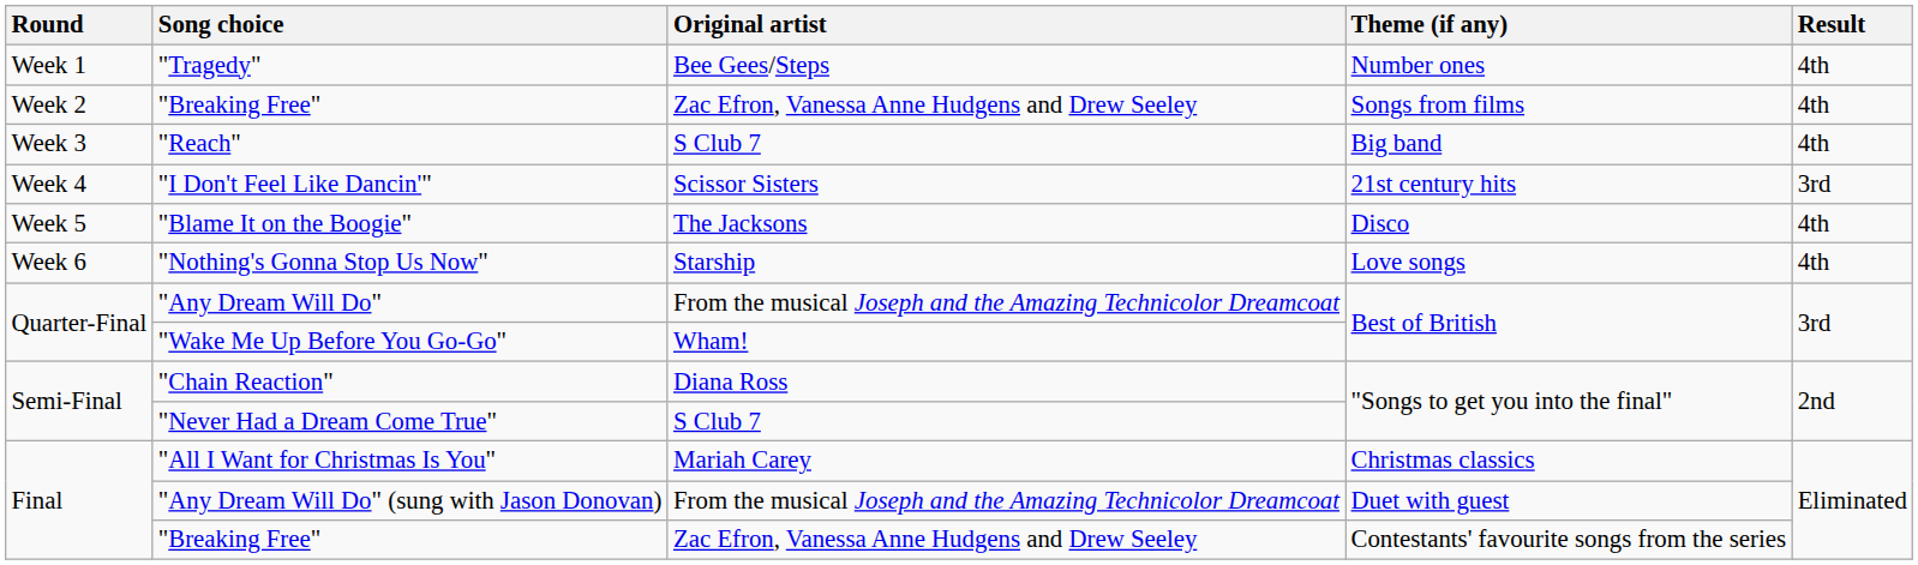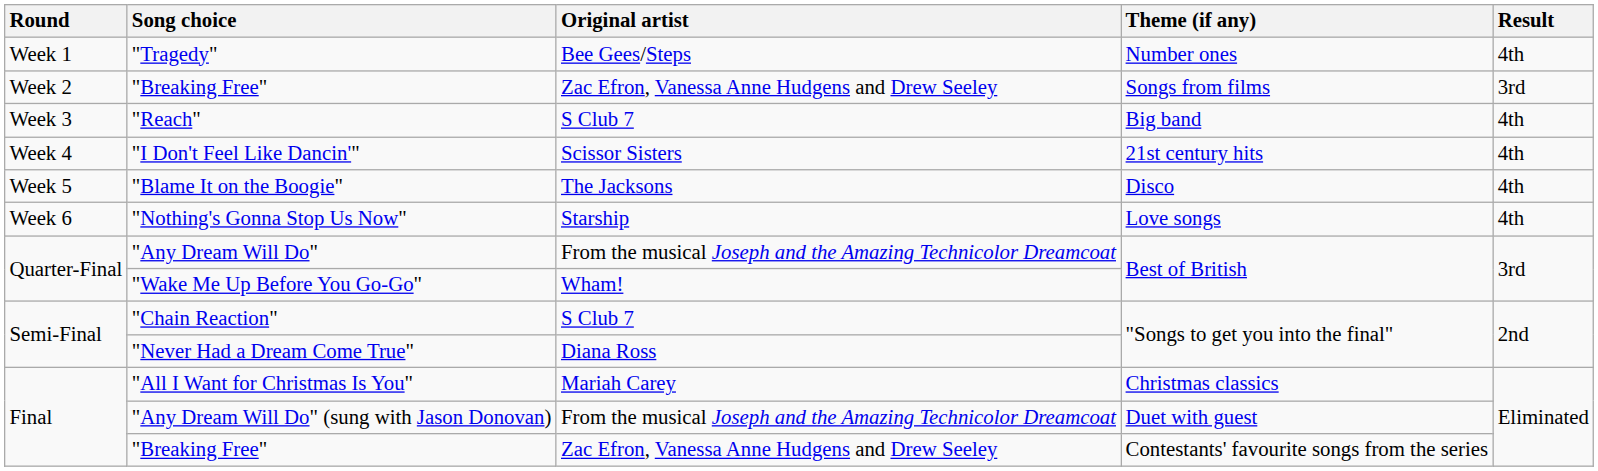 <table class="wikitable">
 <tr>
 <th style="text-align:left">Round</th>
 <th style="text-align:left">Song choice</th>
 <th style="text-align:left">Original artist</th>
 <th style="text-align:left">Theme (if any)</th>
 <th style="text-align:left">Result</th>
 </tr>
 <tr>
 <td>Week 1</td>
 <td>"<a href='#'>Tragedy</a>"</td>
 <td><a href='#'>Bee Gees</a>/<a href='#'>Steps</a></td>
 <td><a href='#'>Number ones</a></td>
 <td>4th</td>
 </tr>
 <tr>
 <td>Week 2</td>
 <td>"<a href='#'>Breaking Free</a>"</td>
 <td><a href='#'>Zac Efron</a>, <a href='#'>Vanessa Anne Hudgens</a> and <a href='#'>Drew Seeley</a></td>
 <td><a href='#'>Songs from films</a></td>
-<td>4th</td>
+<td>3rd</td>
 </tr>
 <tr>
 <td>Week 3</td>
 <td>"<a href='#'>Reach</a>"</td>
 <td><a href='#'>S Club 7</a></td>
 <td><a href='#'>Big band</a></td>
 <td>4th</td>
 </tr>
 <tr>
 <td>Week 4</td>
 <td>"<a href='#'>I Don't Feel Like Dancin'</a>"</td>
 <td><a href='#'>Scissor Sisters</a></td>
 <td><a href='#'>21st century hits</a></td>
-<td>3rd</td>
+<td>4th</td>
 </tr>
 <tr>
 <td>Week 5</td>
 <td>"<a href='#'>Blame It on the Boogie</a>"</td>
 <td><a href='#'>The Jacksons</a></td>
 <td><a href='#'>Disco</a></td>
 <td>4th</td>
 </tr>
 <tr>
 <td>Week 6</td>
 <td>"<a href='#'>Nothing's Gonna Stop Us Now</a>"</td>
 <td><a href='#'>Starship</a></td>
 <td><a href='#'>Love songs</a></td>
 <td>4th</td>
 </tr>
 <tr>
 <td rowspan="2">Quarter-Final</td>
 <td>"<a href='#'>Any Dream Will Do</a>"</td>
 <td>From the musical <em><a href='#'>Joseph and the Amazing Technicolor Dreamcoat</a></em></td>
 <td rowspan="2"><a href='#'>Best of British</a></td>
 <td rowspan="2">3rd</td>
 </tr>
 <tr>
 <td>"<a href='#'>Wake Me Up Before You Go-Go</a>"</td>
 <td><a href='#'>Wham!</a></td>
 </tr>
 <tr>
 <td rowspan="2">Semi-Final</td>
 <td>"<a href='#'>Chain Reaction</a>"</td>
-<td><a href='#'>Diana Ross</a></td>
+<td><a href='#'>S Club 7</a></td>
 <td rowspan="2">"Songs to get you into the final"</td>
 <td rowspan="2">2nd</td>
 </tr>
 <tr>
 <td>"<a href='#'>Never Had a Dream Come True</a>"</td>
-<td><a href='#'>S Club 7</a></td>
+<td><a href='#'>Diana Ross</a></td>
 </tr>
 <tr>
 <td rowspan="3">Final</td>
 <td>"<a href='#'>All I Want for Christmas Is You</a>"</td>
 <td><a href='#'>Mariah Carey</a></td>
 <td><a href='#'>Christmas classics</a></td>
 <td rowspan="3">Eliminated</td>
 </tr>
 <tr>
 <td>"<a href='#'>Any Dream Will Do</a>" (sung with <a href='#'>Jason Donovan</a>)</td>
 <td>From the musical <em><a href='#'>Joseph and the Amazing Technicolor Dreamcoat</a></em></td>
 <td><a href='#'>Duet with guest</a></td>
 </tr>
 <tr>
 <td>"<a href='#'>Breaking Free</a>"</td>
 <td><a href='#'>Zac Efron</a>, <a href='#'>Vanessa Anne Hudgens</a> and <a href='#'>Drew Seeley</a></td>
 <td>Contestants' favourite songs from the series</td>
 </tr>
 </table>
